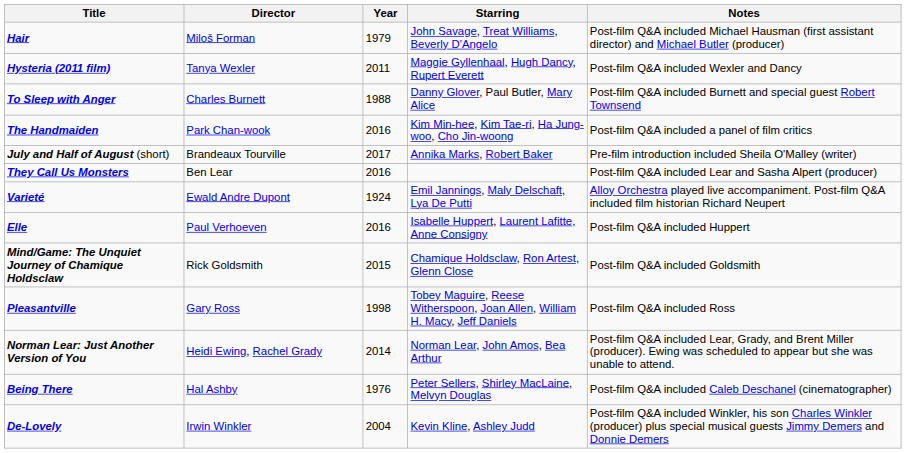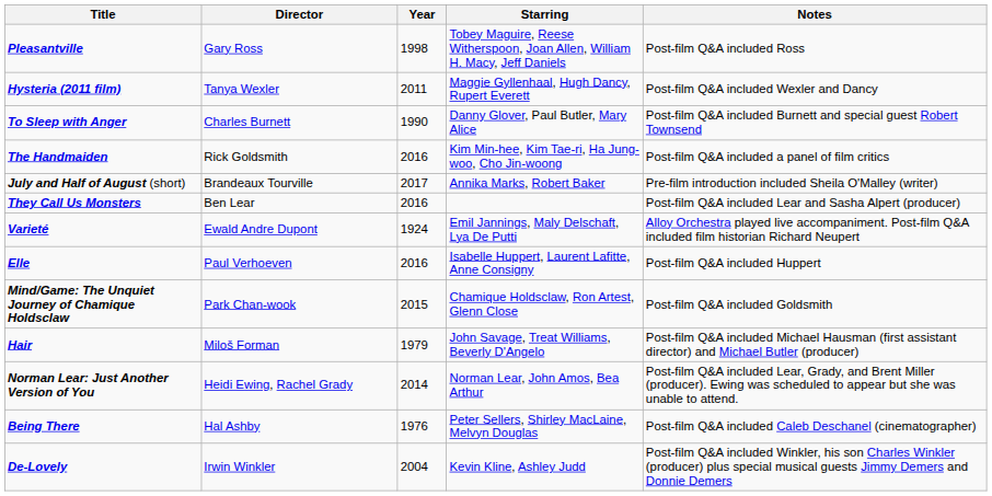 <table class="wikitable sortable" style="width:100%;">
 <tr>
 <th style="width:20%;">Title</th>
 <th style="width:20%;">Director</th>
 <th style="width:5%;">Year</th>
 <th style="width:20%;">Starring</th>
 <th style="width:35%;">Notes</th>
 </tr>
 <tr>
-<td><strong><em><a href='#'>Hair</a></em></strong></td>
-<td><a href='#'>Miloš Forman</a></td>
-<td>1979</td>
-<td><a href='#'>John Savage</a>, <a href='#'>Treat Williams</a>, <a href='#'>Beverly D'Angelo</a></td>
-<td>Post-film Q&A included Michael Hausman (first assistant director) and <a href='#'>Michael Butler</a> (producer)</td>
+<td><strong><em><a href='#'>Pleasantville</a></em></strong></td>
+<td><a href='#'>Gary Ross</a></td>
+<td>1998</td>
+<td><a href='#'>Tobey Maguire</a>, <a href='#'>Reese Witherspoon</a>, <a href='#'>Joan Allen</a>, <a href='#'>William H. Macy</a>, <a href='#'>Jeff Daniels</a></td>
+<td>Post-film Q&A included Ross</td>
 </tr>
 <tr>
 <td><strong><em><a href='#'>Hysteria (2011 film)</a></em></strong></td>
 <td><a href='#'>Tanya Wexler</a></td>
 <td>2011</td>
 <td><a href='#'>Maggie Gyllenhaal</a>, <a href='#'>Hugh Dancy</a>, <a href='#'>Rupert Everett</a></td>
 <td>Post-film Q&A included Wexler and Dancy</td>
 </tr>
 <tr>
 <td><strong><em><a href='#'>To Sleep with Anger</a></em></strong></td>
 <td><a href='#'>Charles Burnett</a></td>
-<td>1988</td>
+<td>1990</td>
 <td><a href='#'>Danny Glover</a>, Paul Butler, <a href='#'>Mary Alice</a></td>
 <td>Post-film Q&A included Burnett and special guest <a href='#'>Robert Townsend</a></td>
 </tr>
 <tr>
 <td><strong><em><a href='#'>The Handmaiden</a></em></strong></td>
-<td><a href='#'>Park Chan-wook</a></td>
+<td>Rick Goldsmith</td>
 <td>2016</td>
 <td><a href='#'>Kim Min-hee</a>, <a href='#'>Kim Tae-ri</a>, <a href='#'>Ha Jung-woo</a>, <a href='#'>Cho Jin-woong</a></td>
 <td>Post-film Q&A included a panel of film critics</td>
 </tr>
 <tr>
 <td><strong><em>July and Half of August</em></strong> (short)</td>
 <td>Brandeaux Tourville</td>
 <td>2017</td>
 <td><a href='#'>Annika Marks</a>, <a href='#'>Robert Baker</a></td>
 <td>Pre-film introduction included Sheila O'Malley (writer)</td>
 </tr>
 <tr>
 <td><strong><em><a href='#'>They Call Us Monsters</a></em></strong></td>
 <td>Ben Lear</td>
 <td>2016</td>
 <td></td>
 <td>Post-film Q&A included Lear and Sasha Alpert (producer)</td>
 </tr>
 <tr>
 <td><strong><em><a href='#'>Varieté</a></em></strong></td>
 <td><a href='#'>Ewald Andre Dupont</a></td>
 <td>1924</td>
 <td><a href='#'>Emil Jannings</a>, <a href='#'>Maly Delschaft</a>, <a href='#'>Lya De Putti</a></td>
 <td><a href='#'>Alloy Orchestra</a> played live accompaniment. Post-film Q&A included film historian Richard Neupert</td>
 </tr>
 <tr>
 <td><strong><em><a href='#'>Elle</a></em></strong></td>
 <td><a href='#'>Paul Verhoeven</a></td>
 <td>2016</td>
 <td><a href='#'>Isabelle Huppert</a>, <a href='#'>Laurent Lafitte</a>, <a href='#'>Anne Consigny</a></td>
 <td>Post-film Q&A included Huppert</td>
 </tr>
 <tr>
 <td><strong><em>Mind/Game: The Unquiet Journey of Chamique Holdsclaw</em></strong></td>
-<td>Rick Goldsmith</td>
+<td><a href='#'>Park Chan-wook</a></td>
 <td>2015</td>
 <td><a href='#'>Chamique Holdsclaw</a>, <a href='#'>Ron Artest</a>, <a href='#'>Glenn Close</a></td>
 <td>Post-film Q&A included Goldsmith</td>
 </tr>
 <tr>
-<td><strong><em><a href='#'>Pleasantville</a></em></strong></td>
-<td><a href='#'>Gary Ross</a></td>
-<td>1998</td>
-<td><a href='#'>Tobey Maguire</a>, <a href='#'>Reese Witherspoon</a>, <a href='#'>Joan Allen</a>, <a href='#'>William H. Macy</a>, <a href='#'>Jeff Daniels</a></td>
-<td>Post-film Q&A included Ross</td>
+<td><strong><em><a href='#'>Hair</a></em></strong></td>
+<td><a href='#'>Miloš Forman</a></td>
+<td>1979</td>
+<td><a href='#'>John Savage</a>, <a href='#'>Treat Williams</a>, <a href='#'>Beverly D'Angelo</a></td>
+<td>Post-film Q&A included Michael Hausman (first assistant director) and <a href='#'>Michael Butler</a> (producer)</td>
 </tr>
 <tr>
 <td><strong><em>Norman Lear: Just Another Version of You</em></strong></td>
 <td><a href='#'>Heidi Ewing</a>, <a href='#'>Rachel Grady</a></td>
 <td>2014</td>
 <td><a href='#'>Norman Lear</a>, <a href='#'>John Amos</a>, <a href='#'>Bea Arthur</a></td>
 <td>Post-film Q&A included Lear, Grady, and Brent Miller (producer). Ewing was scheduled to appear but she was unable to attend.</td>
 </tr>
 <tr>
 <td><strong><em><a href='#'>Being There</a></em></strong></td>
 <td><a href='#'>Hal Ashby</a></td>
 <td>1976</td>
 <td><a href='#'>Peter Sellers</a>, <a href='#'>Shirley MacLaine</a>, <a href='#'>Melvyn Douglas</a></td>
 <td>Post-film Q&A included <a href='#'>Caleb Deschanel</a> (cinematographer)</td>
 </tr>
 <tr>
 <td><strong><em><a href='#'>De-Lovely</a></em></strong></td>
 <td><a href='#'>Irwin Winkler</a></td>
 <td>2004</td>
 <td><a href='#'>Kevin Kline</a>, <a href='#'>Ashley Judd</a></td>
 <td>Post-film Q&A included Winkler, his son <a href='#'>Charles Winkler</a> (producer) plus special musical guests <a href='#'>Jimmy Demers</a> and <a href='#'>Donnie Demers</a></td>
 </tr>
 </table>
